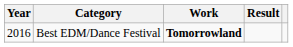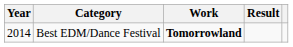 <table class="wikitable">
 <tr>
 <th>Year</th>
 <th>Category</th>
 <th>Work</th>
 <th>Result</th>
 <th></th>
 </tr>
 <tr>
-<td>2016</td>
+<td>2014</td>
 <td>Best EDM/Dance Festival</td>
 <td><strong>Tomorrowland</strong></td>
 <td></td>
 <td></td>
 </tr>
 </table>
